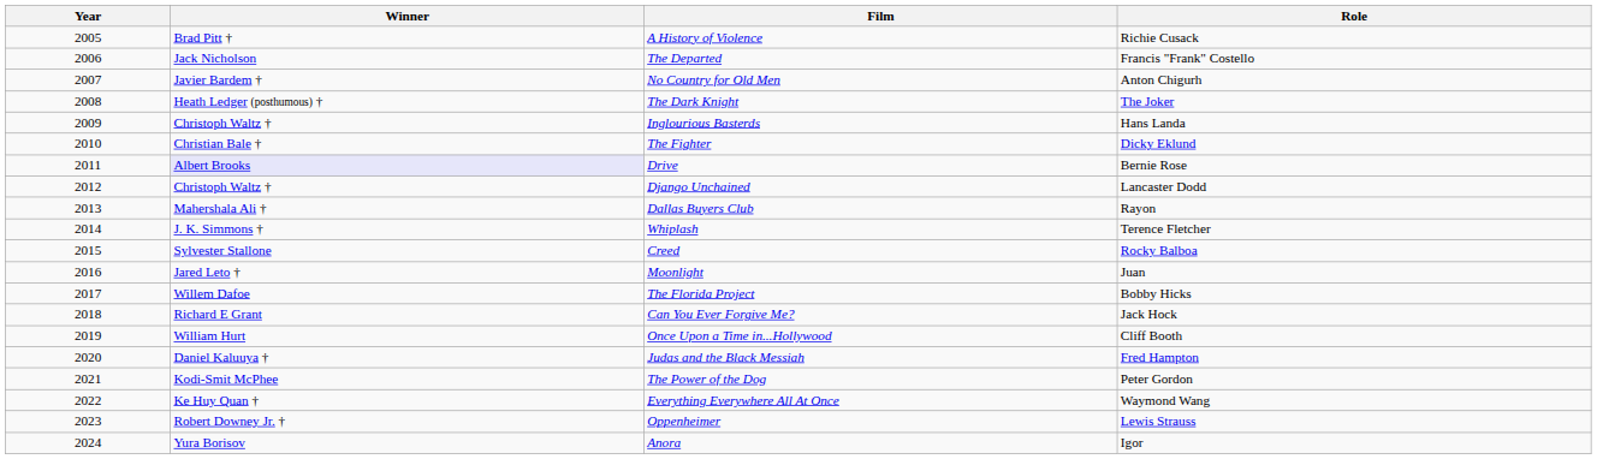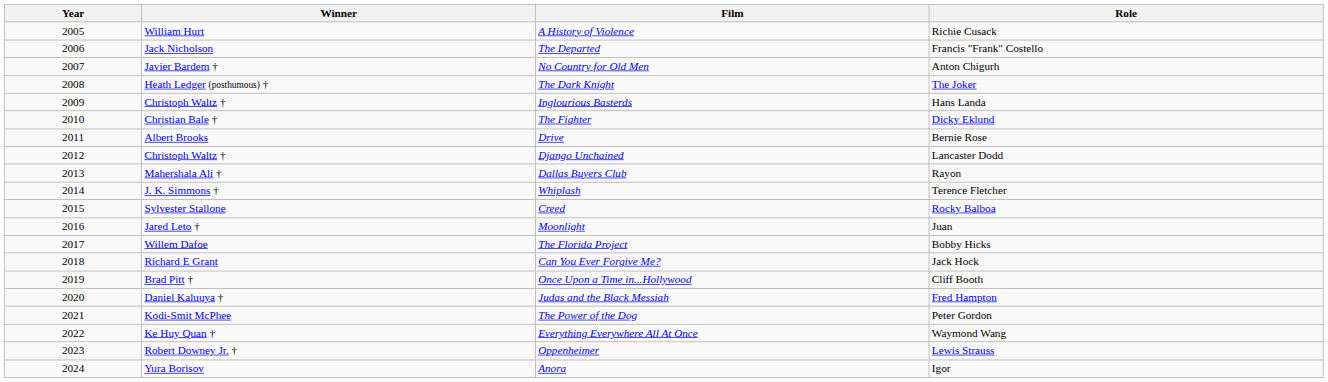 <table class="wikitable" width="95%" cellpadding="5">
 <tr>
 <th width="100"><strong>Year</strong></th>
 <th width="300"><strong>Winner</strong></th>
 <th width="300"><strong>Film</strong></th>
 <th width="300"><strong>Role</strong></th>
 </tr>
 <tr>
 <td style="text-align:center;">2005</td>
-<td><a href='#'>Brad Pitt</a> †</td>
+<td><a href='#'>William Hurt</a></td>
 <td><em><a href='#'>A History of Violence</a></em></td>
 <td>Richie Cusack</td>
 </tr>
 <tr>
 <td style="text-align:center;">2006</td>
 <td><a href='#'>Jack Nicholson</a></td>
 <td><em><a href='#'>The Departed</a></em></td>
 <td>Francis "Frank" Costello</td>
 </tr>
 <tr>
 <td style="text-align:center;">2007</td>
 <td><a href='#'>Javier Bardem</a> †</td>
 <td><em><a href='#'>No Country for Old Men</a></em></td>
 <td>Anton Chigurh</td>
 </tr>
 <tr>
 <td style="text-align:center;">2008</td>
 <td><a href='#'>Heath Ledger</a> <small>(posthumous)</small> †</td>
 <td><em><a href='#'>The Dark Knight</a></em></td>
 <td><a href='#'>The Joker</a></td>
 </tr>
 <tr>
 <td style="text-align:center;">2009</td>
 <td><a href='#'>Christoph Waltz</a> †</td>
 <td><em><a href='#'>Inglourious Basterds</a></em></td>
 <td>Hans Landa</td>
 </tr>
 <tr>
 <td style="text-align:center;">2010</td>
 <td><a href='#'>Christian Bale</a> †</td>
 <td><em><a href='#'>The Fighter</a></em></td>
 <td><a href='#'>Dicky Eklund</a></td>
 </tr>
 <tr>
 <td style="text-align:center;">2011</td>
-<td style="background: lavender;"><a href='#'>Albert Brooks</a></td>
+<td><a href='#'>Albert Brooks</a></td>
 <td><em><a href='#'>Drive</a></em></td>
 <td>Bernie Rose</td>
 </tr>
 <tr>
 <td style="text-align:center;">2012</td>
 <td><a href='#'>Christoph Waltz</a> †</td>
 <td><em><a href='#'>Django Unchained</a></em></td>
 <td>Lancaster Dodd</td>
 </tr>
 <tr>
 <td style="text-align:center;">2013</td>
 <td><a href='#'>Mahershala Ali</a> †</td>
 <td><em><a href='#'>Dallas Buyers Club</a></em></td>
 <td>Rayon</td>
 </tr>
 <tr>
 <td style="text-align:center;">2014</td>
 <td><a href='#'>J. K. Simmons</a> †</td>
 <td><em><a href='#'>Whiplash</a></em></td>
 <td>Terence Fletcher</td>
 </tr>
 <tr>
 <td style="text-align:center;">2015</td>
 <td><a href='#'>Sylvester Stallone</a></td>
 <td><em><a href='#'>Creed</a></em></td>
 <td><a href='#'>Rocky Balboa</a></td>
 </tr>
 <tr>
 <td style="text-align:center;">2016</td>
 <td><a href='#'>Jared Leto</a> †</td>
 <td><em><a href='#'>Moonlight</a></em></td>
 <td>Juan</td>
 </tr>
 <tr>
 <td style="text-align:center;">2017</td>
 <td><a href='#'>Willem Dafoe</a></td>
 <td><em><a href='#'>The Florida Project</a></em></td>
 <td>Bobby Hicks</td>
 </tr>
 <tr>
 <td style="text-align:center;">2018</td>
 <td><a href='#'>Richard E Grant</a></td>
 <td><em><a href='#'>Can You Ever Forgive Me?</a></em></td>
 <td>Jack Hock</td>
 </tr>
 <tr>
 <td style="text-align:center;">2019</td>
-<td><a href='#'>William Hurt</a></td>
+<td><a href='#'>Brad Pitt</a> †</td>
 <td><em><a href='#'>Once Upon a Time in...Hollywood</a></em></td>
 <td>Cliff Booth</td>
 </tr>
 <tr>
 <td style="text-align:center;">2020</td>
 <td><a href='#'>Daniel Kaluuya</a> †</td>
 <td><em><a href='#'>Judas and the Black Messiah</a></em></td>
 <td><a href='#'>Fred Hampton</a></td>
 </tr>
 <tr>
 <td style="text-align:center;">2021</td>
 <td><a href='#'>Kodi-Smit McPhee</a></td>
 <td><em><a href='#'>The Power of the Dog</a></em></td>
 <td>Peter Gordon</td>
 </tr>
 <tr>
 <td style="text-align:center;">2022</td>
 <td><a href='#'>Ke Huy Quan</a> †</td>
 <td><em><a href='#'>Everything Everywhere All At Once</a></em></td>
 <td>Waymond Wang</td>
 </tr>
 <tr>
 <td style="text-align:center;">2023</td>
 <td><a href='#'>Robert Downey Jr.</a> †</td>
 <td><em><a href='#'>Oppenheimer</a></em></td>
 <td><a href='#'>Lewis Strauss</a></td>
 </tr>
 <tr>
 <td style="text-align:center;">2024</td>
 <td><a href='#'>Yura Borisov</a></td>
 <td><em><a href='#'>Anora</a></em></td>
 <td>Igor</td>
 </tr>
 </table>
